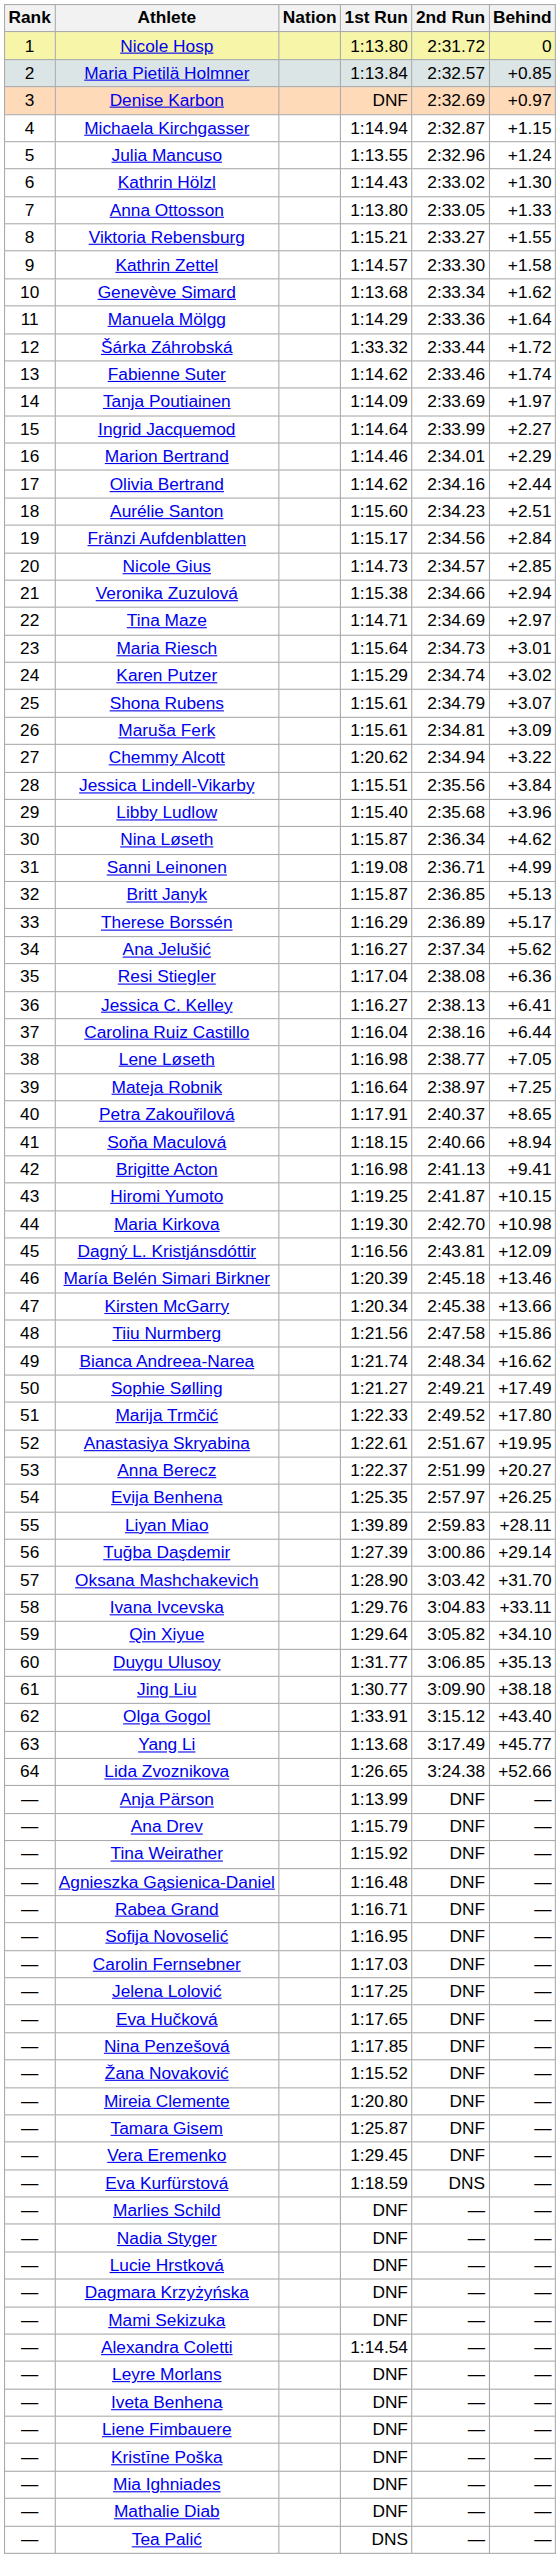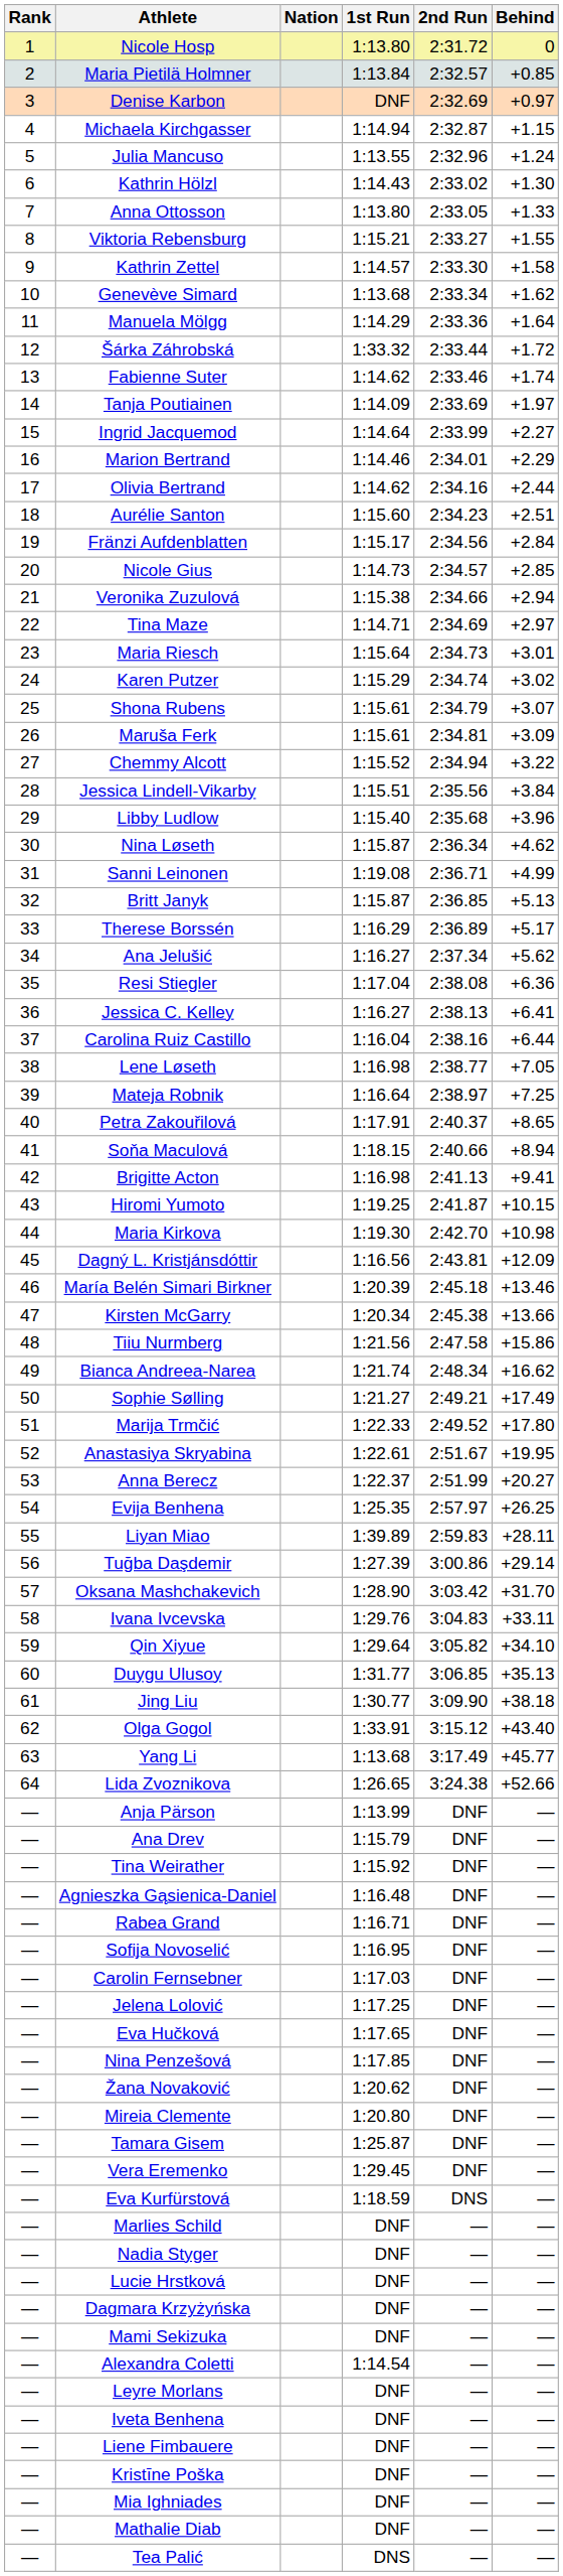 <table class=wikitable>
 <tr>
 <th>Rank</th>
 <th>Athlete</th>
 <th>Nation</th>
 <th>1st Run</th>
 <th>2nd Run</th>
 <th>Behind</th>
 </tr>
 <tr bgcolor="#F7F6A8">
 <td align="center">1</td>
 <td align="center"><a href='#'>Nicole Hosp</a></td>
 <td></td>
 <td align="right">1:13.80</td>
 <td align="right">2:31.72</td>
 <td align="right">0</td>
 </tr>
 <tr bgcolor="#DCE5E5">
 <td align="center">2</td>
 <td align="center"><a href='#'>Maria Pietilä Holmner</a></td>
 <td></td>
 <td align="right">1:13.84</td>
 <td align="right">2:32.57</td>
 <td align="right">+0.85</td>
 </tr>
 <tr bgcolor="#FFDAB9">
 <td align="center">3</td>
 <td align="center"><a href='#'>Denise Karbon</a></td>
 <td></td>
 <td align="right">DNF</td>
 <td align="right">2:32.69</td>
 <td align="right">+0.97</td>
 </tr>
 <tr bgcolor="#FFFFFF">
 <td align="center">4</td>
 <td align="center"><a href='#'>Michaela Kirchgasser</a></td>
 <td></td>
 <td align="right">1:14.94</td>
 <td align="right">2:32.87</td>
 <td align="right">+1.15</td>
 </tr>
 <tr bgcolor="#FFFFFF">
 <td align="center">5</td>
 <td align="center"><a href='#'>Julia Mancuso</a></td>
 <td></td>
 <td align="right">1:13.55</td>
 <td align="right">2:32.96</td>
 <td align="right">+1.24</td>
 </tr>
 <tr bgcolor="#FFFFFF">
 <td align="center">6</td>
 <td align="center"><a href='#'>Kathrin Hölzl</a></td>
 <td></td>
 <td align="right">1:14.43</td>
 <td align="right">2:33.02</td>
 <td align="right">+1.30</td>
 </tr>
 <tr bgcolor="#FFFFFF">
 <td align="center">7</td>
 <td align="center"><a href='#'>Anna Ottosson</a></td>
 <td></td>
 <td align="right">1:13.80</td>
 <td align="right">2:33.05</td>
 <td align="right">+1.33</td>
 </tr>
 <tr bgcolor="#FFFFFF">
 <td align="center">8</td>
 <td align="center"><a href='#'>Viktoria Rebensburg</a></td>
 <td></td>
 <td align="right">1:15.21</td>
 <td align="right">2:33.27</td>
 <td align="right">+1.55</td>
 </tr>
 <tr bgcolor="#FFFFFF">
 <td align="center">9</td>
 <td align="center"><a href='#'>Kathrin Zettel</a></td>
 <td></td>
 <td align="right">1:14.57</td>
 <td align="right">2:33.30</td>
 <td align="right">+1.58</td>
 </tr>
 <tr bgcolor="#FFFFFF">
 <td align="center">10</td>
 <td align="center"><a href='#'>Genevève Simard</a></td>
 <td></td>
 <td align="right">1:13.68</td>
 <td align="right">2:33.34</td>
 <td align="right">+1.62</td>
 </tr>
 <tr bgcolor="#FFFFFF">
 <td align="center">11</td>
 <td align="center"><a href='#'>Manuela Mölgg</a></td>
 <td></td>
 <td align="right">1:14.29</td>
 <td align="right">2:33.36</td>
 <td align="right">+1.64</td>
 </tr>
 <tr bgcolor="#FFFFFF">
 <td align="center">12</td>
 <td align="center"><a href='#'>Šárka Záhrobská</a></td>
 <td></td>
 <td align="right">1:33.32</td>
 <td align="right">2:33.44</td>
 <td align="right">+1.72</td>
 </tr>
 <tr bgcolor="#FFFFFF">
 <td align="center">13</td>
 <td align="center"><a href='#'>Fabienne Suter</a></td>
 <td></td>
 <td align="right">1:14.62</td>
 <td align="right">2:33.46</td>
 <td align="right">+1.74</td>
 </tr>
 <tr bgcolor="#FFFFFF">
 <td align="center">14</td>
 <td align="center"><a href='#'>Tanja Poutiainen</a></td>
 <td></td>
 <td align="right">1:14.09</td>
 <td align="right">2:33.69</td>
 <td align="right">+1.97</td>
 </tr>
 <tr bgcolor="#FFFFFF">
 <td align="center">15</td>
 <td align="center"><a href='#'>Ingrid Jacquemod</a></td>
 <td></td>
 <td align="right">1:14.64</td>
 <td align="right">2:33.99</td>
 <td align="right">+2.27</td>
 </tr>
 <tr bgcolor="#FFFFFF">
 <td align="center">16</td>
 <td align="center"><a href='#'>Marion Bertrand</a></td>
 <td></td>
 <td align="right">1:14.46</td>
 <td align="right">2:34.01</td>
 <td align="right">+2.29</td>
 </tr>
 <tr bgcolor="#FFFFFF">
 <td align="center">17</td>
 <td align="center"><a href='#'>Olivia Bertrand</a></td>
 <td></td>
 <td align="right">1:14.62</td>
 <td align="right">2:34.16</td>
 <td align="right">+2.44</td>
 </tr>
 <tr bgcolor="#FFFFFF">
 <td align="center">18</td>
 <td align="center"><a href='#'>Aurélie Santon</a></td>
 <td></td>
 <td align="right">1:15.60</td>
 <td align="right">2:34.23</td>
 <td align="right">+2.51</td>
 </tr>
 <tr bgcolor="#FFFFFF">
 <td align="center">19</td>
 <td align="center"><a href='#'>Fränzi Aufdenblatten</a></td>
 <td></td>
 <td align="right">1:15.17</td>
 <td align="right">2:34.56</td>
 <td align="right">+2.84</td>
 </tr>
 <tr bgcolor="#FFFFFF">
 <td align="center">20</td>
 <td align="center"><a href='#'>Nicole Gius</a></td>
 <td></td>
 <td align="right">1:14.73</td>
 <td align="right">2:34.57</td>
 <td align="right">+2.85</td>
 </tr>
 <tr bgcolor="#FFFFFF">
 <td align="center">21</td>
 <td align="center"><a href='#'>Veronika Zuzulová</a></td>
 <td></td>
 <td align="right">1:15.38</td>
 <td align="right">2:34.66</td>
 <td align="right">+2.94</td>
 </tr>
 <tr bgcolor="#FFFFFF">
 <td align="center">22</td>
 <td align="center"><a href='#'>Tina Maze</a></td>
 <td></td>
 <td align="right">1:14.71</td>
 <td align="right">2:34.69</td>
 <td align="right">+2.97</td>
 </tr>
 <tr bgcolor="#FFFFFF">
 <td align="center">23</td>
 <td align="center"><a href='#'>Maria Riesch</a></td>
 <td></td>
 <td align="right">1:15.64</td>
 <td align="right">2:34.73</td>
 <td align="right">+3.01</td>
 </tr>
 <tr bgcolor="#FFFFFF">
 <td align="center">24</td>
 <td align="center"><a href='#'>Karen Putzer</a></td>
 <td></td>
 <td align="right">1:15.29</td>
 <td align="right">2:34.74</td>
 <td align="right">+3.02</td>
 </tr>
 <tr bgcolor="#FFFFFF">
 <td align="center">25</td>
 <td align="center"><a href='#'>Shona Rubens</a></td>
 <td></td>
 <td align="right">1:15.61</td>
 <td align="right">2:34.79</td>
 <td align="right">+3.07</td>
 </tr>
 <tr bgcolor="#FFFFFF">
 <td align="center">26</td>
 <td align="center"><a href='#'>Maruša Ferk</a></td>
 <td></td>
 <td align="right">1:15.61</td>
 <td align="right">2:34.81</td>
 <td align="right">+3.09</td>
 </tr>
 <tr bgcolor="#FFFFFF">
 <td align="center">27</td>
 <td align="center"><a href='#'>Chemmy Alcott</a></td>
 <td></td>
-<td align="right">1:20.62</td>
+<td align="right">1:15.52</td>
 <td align="right">2:34.94</td>
 <td align="right">+3.22</td>
 </tr>
 <tr bgcolor="#FFFFFF">
 <td align="center">28</td>
 <td align="center"><a href='#'>Jessica Lindell-Vikarby</a></td>
 <td></td>
 <td align="right">1:15.51</td>
 <td align="right">2:35.56</td>
 <td align="right">+3.84</td>
 </tr>
 <tr bgcolor="#FFFFFF">
 <td align="center">29</td>
 <td align="center"><a href='#'>Libby Ludlow</a></td>
 <td></td>
 <td align="right">1:15.40</td>
 <td align="right">2:35.68</td>
 <td align="right">+3.96</td>
 </tr>
 <tr bgcolor="#FFFFFF">
 <td align="center">30</td>
 <td align="center"><a href='#'>Nina Løseth</a></td>
 <td></td>
 <td align="right">1:15.87</td>
 <td align="right">2:36.34</td>
 <td align="right">+4.62</td>
 </tr>
 <tr bgcolor="#FFFFFF">
 <td align="center">31</td>
 <td align="center"><a href='#'>Sanni Leinonen</a></td>
 <td></td>
 <td align="right">1:19.08</td>
 <td align="right">2:36.71</td>
 <td align="right">+4.99</td>
 </tr>
 <tr bgcolor="#FFFFFF">
 <td align="center">32</td>
 <td align="center"><a href='#'>Britt Janyk</a></td>
 <td></td>
 <td align="right">1:15.87</td>
 <td align="right">2:36.85</td>
 <td align="right">+5.13</td>
 </tr>
 <tr bgcolor="#FFFFFF">
 <td align="center">33</td>
 <td align="center"><a href='#'>Therese Borssén</a></td>
 <td></td>
 <td align="right">1:16.29</td>
 <td align="right">2:36.89</td>
 <td align="right">+5.17</td>
 </tr>
 <tr bgcolor="#FFFFFF">
 <td align="center">34</td>
 <td align="center"><a href='#'>Ana Jelušić</a></td>
 <td></td>
 <td align="right">1:16.27</td>
 <td align="right">2:37.34</td>
 <td align="right">+5.62</td>
 </tr>
 <tr bgcolor="#FFFFFF">
 <td align="center">35</td>
 <td align="center"><a href='#'>Resi Stiegler</a></td>
 <td></td>
 <td align="right">1:17.04</td>
 <td align="right">2:38.08</td>
 <td align="right">+6.36</td>
 </tr>
 <tr bgcolor="#FFFFFF">
 <td align="center">36</td>
 <td align="center"><a href='#'>Jessica C. Kelley</a></td>
 <td></td>
 <td align="right">1:16.27</td>
 <td align="right">2:38.13</td>
 <td align="right">+6.41</td>
 </tr>
 <tr bgcolor="#FFFFFF">
 <td align="center">37</td>
 <td align="center"><a href='#'>Carolina Ruiz Castillo</a></td>
 <td></td>
 <td align="right">1:16.04</td>
 <td align="right">2:38.16</td>
 <td align="right">+6.44</td>
 </tr>
 <tr bgcolor="#FFFFFF">
 <td align="center">38</td>
 <td align="center"><a href='#'>Lene Løseth</a></td>
 <td></td>
 <td align="right">1:16.98</td>
 <td align="right">2:38.77</td>
 <td align="right">+7.05</td>
 </tr>
 <tr bgcolor="#FFFFFF">
 <td align="center">39</td>
 <td align="center"><a href='#'>Mateja Robnik</a></td>
 <td></td>
 <td align="right">1:16.64</td>
 <td align="right">2:38.97</td>
 <td align="right">+7.25</td>
 </tr>
 <tr bgcolor="#FFFFFF">
 <td align="center">40</td>
 <td align="center"><a href='#'>Petra Zakouřilová</a></td>
 <td></td>
 <td align="right">1:17.91</td>
 <td align="right">2:40.37</td>
 <td align="right">+8.65</td>
 </tr>
 <tr bgcolor="#FFFFFF">
 <td align="center">41</td>
 <td align="center"><a href='#'>Soňa Maculová</a></td>
 <td></td>
 <td align="right">1:18.15</td>
 <td align="right">2:40.66</td>
 <td align="right">+8.94</td>
 </tr>
 <tr bgcolor="#FFFFFF">
 <td align="center">42</td>
 <td align="center"><a href='#'>Brigitte Acton</a></td>
 <td></td>
 <td align="right">1:16.98</td>
 <td align="right">2:41.13</td>
 <td align="right">+9.41</td>
 </tr>
 <tr bgcolor="#FFFFFF">
 <td align="center">43</td>
 <td align="center"><a href='#'>Hiromi Yumoto</a></td>
 <td></td>
 <td align="right">1:19.25</td>
 <td align="right">2:41.87</td>
 <td align="right">+10.15</td>
 </tr>
 <tr bgcolor="#FFFFFF">
 <td align="center">44</td>
 <td align="center"><a href='#'>Maria Kirkova</a></td>
 <td></td>
 <td align="right">1:19.30</td>
 <td align="right">2:42.70</td>
 <td align="right">+10.98</td>
 </tr>
 <tr bgcolor="#FFFFFF">
 <td align="center">45</td>
 <td align="center"><a href='#'>Dagný L. Kristjánsdóttir</a></td>
 <td></td>
 <td align="right">1:16.56</td>
 <td align="right">2:43.81</td>
 <td align="right">+12.09</td>
 </tr>
 <tr bgcolor="#FFFFFF">
 <td align="center">46</td>
 <td align="center"><a href='#'>María Belén Simari Birkner</a></td>
 <td></td>
 <td align="right">1:20.39</td>
 <td align="right">2:45.18</td>
 <td align="right">+13.46</td>
 </tr>
 <tr bgcolor="#FFFFFF">
 <td align="center">47</td>
 <td align="center"><a href='#'>Kirsten McGarry</a></td>
 <td></td>
 <td align="right">1:20.34</td>
 <td align="right">2:45.38</td>
 <td align="right">+13.66</td>
 </tr>
 <tr bgcolor="#FFFFFF">
 <td align="center">48</td>
 <td align="center"><a href='#'>Tiiu Nurmberg</a></td>
 <td></td>
 <td align="right">1:21.56</td>
 <td align="right">2:47.58</td>
 <td align="right">+15.86</td>
 </tr>
 <tr bgcolor="#FFFFFF">
 <td align="center">49</td>
 <td align="center"><a href='#'>Bianca Andreea-Narea</a></td>
 <td></td>
 <td align="right">1:21.74</td>
 <td align="right">2:48.34</td>
 <td align="right">+16.62</td>
 </tr>
 <tr bgcolor="#FFFFFF">
 <td align="center">50</td>
 <td align="center"><a href='#'>Sophie Sølling</a></td>
 <td></td>
 <td align="right">1:21.27</td>
 <td align="right">2:49.21</td>
 <td align="right">+17.49</td>
 </tr>
 <tr bgcolor="#FFFFFF">
 <td align="center">51</td>
 <td align="center"><a href='#'>Marija Trmčić</a></td>
 <td></td>
 <td align="right">1:22.33</td>
 <td align="right">2:49.52</td>
 <td align="right">+17.80</td>
 </tr>
 <tr bgcolor="#FFFFFF">
 <td align="center">52</td>
 <td align="center"><a href='#'>Anastasiya Skryabina</a></td>
 <td></td>
 <td align="right">1:22.61</td>
 <td align="right">2:51.67</td>
 <td align="right">+19.95</td>
 </tr>
 <tr bgcolor="#FFFFFF">
 <td align="center">53</td>
 <td align="center"><a href='#'>Anna Berecz</a></td>
 <td></td>
 <td align="right">1:22.37</td>
 <td align="right">2:51.99</td>
 <td align="right">+20.27</td>
 </tr>
 <tr bgcolor="#FFFFFF">
 <td align="center">54</td>
 <td align="center"><a href='#'>Evija Benhena</a></td>
 <td></td>
 <td align="right">1:25.35</td>
 <td align="right">2:57.97</td>
 <td align="right">+26.25</td>
 </tr>
 <tr bgcolor="#FFFFFF">
 <td align="center">55</td>
 <td align="center"><a href='#'>Liyan Miao</a></td>
 <td></td>
 <td align="right">1:39.89</td>
 <td align="right">2:59.83</td>
 <td align="right">+28.11</td>
 </tr>
 <tr bgcolor="#FFFFFF">
 <td align="center">56</td>
 <td align="center"><a href='#'>Tuğba Daşdemir</a></td>
 <td></td>
 <td align="right">1:27.39</td>
 <td align="right">3:00.86</td>
 <td align="right">+29.14</td>
 </tr>
 <tr bgcolor="#FFFFFF">
 <td align="center">57</td>
 <td align="center"><a href='#'>Oksana Mashchakevich</a></td>
 <td></td>
 <td align="right">1:28.90</td>
 <td align="right">3:03.42</td>
 <td align="right">+31.70</td>
 </tr>
 <tr bgcolor="#FFFFFF">
 <td align="center">58</td>
 <td align="center"><a href='#'>Ivana Ivcevska</a></td>
 <td></td>
 <td align="right">1:29.76</td>
 <td align="right">3:04.83</td>
 <td align="right">+33.11</td>
 </tr>
 <tr bgcolor="#FFFFFF">
 <td align="center">59</td>
 <td align="center"><a href='#'>Qin Xiyue</a></td>
 <td></td>
 <td align="right">1:29.64</td>
 <td align="right">3:05.82</td>
 <td align="right">+34.10</td>
 </tr>
 <tr bgcolor="#FFFFFF">
 <td align="center">60</td>
 <td align="center"><a href='#'>Duygu Ulusoy</a></td>
 <td></td>
 <td align="right">1:31.77</td>
 <td align="right">3:06.85</td>
 <td align="right">+35.13</td>
 </tr>
 <tr bgcolor="#FFFFFF">
 <td align="center">61</td>
 <td align="center"><a href='#'>Jing Liu</a></td>
 <td></td>
 <td align="right">1:30.77</td>
 <td align="right">3:09.90</td>
 <td align="right">+38.18</td>
 </tr>
 <tr bgcolor="#FFFFFF">
 <td align="center">62</td>
 <td align="center"><a href='#'>Olga Gogol</a></td>
 <td></td>
 <td align="right">1:33.91</td>
 <td align="right">3:15.12</td>
 <td align="right">+43.40</td>
 </tr>
 <tr bgcolor="#FFFFFF">
 <td align="center">63</td>
 <td align="center"><a href='#'>Yang Li</a></td>
 <td></td>
 <td align="right">1:13.68</td>
 <td align="right">3:17.49</td>
 <td align="right">+45.77</td>
 </tr>
 <tr bgcolor="#FFFFFF">
 <td align="center">64</td>
 <td align="center"><a href='#'>Lida Zvoznikova</a></td>
 <td></td>
 <td align="right">1:26.65</td>
 <td align="right">3:24.38</td>
 <td align="right">+52.66</td>
 </tr>
 <tr bgcolor="#FFFFFF">
 <td align="center">—</td>
 <td align="center"><a href='#'>Anja Pärson</a></td>
 <td></td>
 <td align="right">1:13.99</td>
 <td align="right">DNF</td>
 <td align="right">—</td>
 </tr>
 <tr bgcolor="#FFFFFF">
 <td align="center">—</td>
 <td align="center"><a href='#'>Ana Drev</a></td>
 <td></td>
 <td align="right">1:15.79</td>
 <td align="right">DNF</td>
 <td align="right">—</td>
 </tr>
 <tr bgcolor="#FFFFFF">
 <td align="center">—</td>
 <td align="center"><a href='#'>Tina Weirather</a></td>
 <td></td>
 <td align="right">1:15.92</td>
 <td align="right">DNF</td>
 <td align="right">—</td>
 </tr>
 <tr bgcolor="#FFFFFF">
 <td align="center">—</td>
 <td align="center"><a href='#'>Agnieszka Gąsienica-Daniel</a></td>
 <td></td>
 <td align="right">1:16.48</td>
 <td align="right">DNF</td>
 <td align="right">—</td>
 </tr>
 <tr bgcolor="#FFFFFF">
 <td align="center">—</td>
 <td align="center"><a href='#'>Rabea Grand</a></td>
 <td></td>
 <td align="right">1:16.71</td>
 <td align="right">DNF</td>
 <td align="right">—</td>
 </tr>
 <tr bgcolor="#FFFFFF">
 <td align="center">—</td>
 <td align="center"><a href='#'>Sofija Novoselić</a></td>
 <td></td>
 <td align="right">1:16.95</td>
 <td align="right">DNF</td>
 <td align="right">—</td>
 </tr>
 <tr bgcolor="#FFFFFF">
 <td align="center">—</td>
 <td align="center"><a href='#'>Carolin Fernsebner</a></td>
 <td></td>
 <td align="right">1:17.03</td>
 <td align="right">DNF</td>
 <td align="right">—</td>
 </tr>
 <tr bgcolor="#FFFFFF">
 <td align="center">—</td>
 <td align="center"><a href='#'>Jelena Lolović</a></td>
 <td></td>
 <td align="right">1:17.25</td>
 <td align="right">DNF</td>
 <td align="right">—</td>
 </tr>
 <tr bgcolor="#FFFFFF">
 <td align="center">—</td>
 <td align="center"><a href='#'>Eva Hučková</a></td>
 <td></td>
 <td align="right">1:17.65</td>
 <td align="right">DNF</td>
 <td align="right">—</td>
 </tr>
 <tr bgcolor="#FFFFFF">
 <td align="center">—</td>
 <td align="center"><a href='#'>Nina Penzešová</a></td>
 <td></td>
 <td align="right">1:17.85</td>
 <td align="right">DNF</td>
 <td align="right">—</td>
 </tr>
 <tr bgcolor="#FFFFFF">
 <td align="center">—</td>
 <td align="center"><a href='#'>Žana Novaković</a></td>
 <td></td>
-<td align="right">1:15.52</td>
+<td align="right">1:20.62</td>
 <td align="right">DNF</td>
 <td align="right">—</td>
 </tr>
 <tr bgcolor="#FFFFFF">
 <td align="center">—</td>
 <td align="center"><a href='#'>Mireia Clemente</a></td>
 <td></td>
 <td align="right">1:20.80</td>
 <td align="right">DNF</td>
 <td align="right">—</td>
 </tr>
 <tr bgcolor="#FFFFFF">
 <td align="center">—</td>
 <td align="center"><a href='#'>Tamara Gisem</a></td>
 <td></td>
 <td align="right">1:25.87</td>
 <td align="right">DNF</td>
 <td align="right">—</td>
 </tr>
 <tr bgcolor="#FFFFFF">
 <td align="center">—</td>
 <td align="center"><a href='#'>Vera Eremenko</a></td>
 <td></td>
 <td align="right">1:29.45</td>
 <td align="right">DNF</td>
 <td align="right">—</td>
 </tr>
 <tr bgcolor="#FFFFFF">
 <td align="center">—</td>
 <td align="center"><a href='#'>Eva Kurfürstová</a></td>
 <td></td>
 <td align="right">1:18.59</td>
 <td align="right">DNS</td>
 <td align="right">—</td>
 </tr>
 <tr bgcolor="#FFFFFF">
 <td align="center">—</td>
 <td align="center"><a href='#'>Marlies Schild</a></td>
 <td></td>
 <td align="right">DNF</td>
 <td align="right">—</td>
 <td align="right">—</td>
 </tr>
 <tr bgcolor="#FFFFFF">
 <td align="center">—</td>
 <td align="center"><a href='#'>Nadia Styger</a></td>
 <td></td>
 <td align="right">DNF</td>
 <td align="right">—</td>
 <td align="right">—</td>
 </tr>
 <tr bgcolor="#FFFFFF">
 <td align="center">—</td>
 <td align="center"><a href='#'>Lucie Hrstková</a></td>
 <td></td>
 <td align="right">DNF</td>
 <td align="right">—</td>
 <td align="right">—</td>
 </tr>
 <tr bgcolor="#FFFFFF">
 <td align="center">—</td>
 <td align="center"><a href='#'>Dagmara Krzyżyńska</a></td>
 <td></td>
 <td align="right">DNF</td>
 <td align="right">—</td>
 <td align="right">—</td>
 </tr>
 <tr bgcolor="#FFFFFF">
 <td align="center">—</td>
 <td align="center"><a href='#'>Mami Sekizuka</a></td>
 <td></td>
 <td align="right">DNF</td>
 <td align="right">—</td>
 <td align="right">—</td>
 </tr>
 <tr bgcolor="#FFFFFF">
 <td align="center">—</td>
 <td align="center"><a href='#'>Alexandra Coletti</a></td>
 <td></td>
 <td align="right">1:14.54</td>
 <td align="right">—</td>
 <td align="right">—</td>
 </tr>
 <tr bgcolor="#FFFFFF">
 <td align="center">—</td>
 <td align="center"><a href='#'>Leyre Morlans</a></td>
 <td></td>
 <td align="right">DNF</td>
 <td align="right">—</td>
 <td align="right">—</td>
 </tr>
 <tr bgcolor="#FFFFFF">
 <td align="center">—</td>
 <td align="center"><a href='#'>Iveta Benhena</a></td>
 <td></td>
 <td align="right">DNF</td>
 <td align="right">—</td>
 <td align="right">—</td>
 </tr>
 <tr bgcolor="#FFFFFF">
 <td align="center">—</td>
 <td align="center"><a href='#'>Liene Fimbauere</a></td>
 <td></td>
 <td align="right">DNF</td>
 <td align="right">—</td>
 <td align="right">—</td>
 </tr>
 <tr bgcolor="#FFFFFF">
 <td align="center">—</td>
 <td align="center"><a href='#'>Kristīne Poška</a></td>
 <td></td>
 <td align="right">DNF</td>
 <td align="right">—</td>
 <td align="right">—</td>
 </tr>
 <tr bgcolor="#FFFFFF">
 <td align="center">—</td>
 <td align="center"><a href='#'>Mia Ighniades</a></td>
 <td></td>
 <td align="right">DNF</td>
 <td align="right">—</td>
 <td align="right">—</td>
 </tr>
 <tr bgcolor="#FFFFFF">
 <td align="center">—</td>
 <td align="center"><a href='#'>Mathalie Diab</a></td>
 <td></td>
 <td align="right">DNF</td>
 <td align="right">—</td>
 <td align="right">—</td>
 </tr>
 <tr bgcolor="#FFFFFF">
 <td align="center">—</td>
 <td align="center"><a href='#'>Tea Palić</a></td>
 <td></td>
 <td align="right">DNS</td>
 <td align="right">—</td>
 <td align="right">—</td>
 </tr>
 </table>
